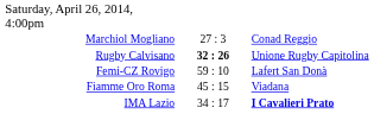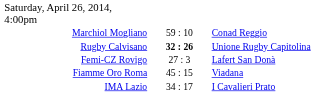 <table style="width:70%;" cellspacing="1">
 <tr>
 <th width=35%></th>
 <th width=15%></th>
 <th></th>
 </tr>
 <tr>
 <td>Saturday, April 26, 2014, 4:00pm</td>
 </tr>
 <tr style=font-size:90%>
 <td align=right><a href='#'>Marchiol Mogliano</a></td>
-<td align=center>27 : 3</td>
+<td align=center>59 : 10</td>
 <td><a href='#'>Conad Reggio</a></td>
 </tr>
 <tr style=font-size:90%>
 <td align=right><a href='#'>Rugby Calvisano</a></td>
 <td align=center><strong>32 : 26</strong></td>
 <td><a href='#'>Unione Rugby Capitolina</a></td>
 </tr>
 <tr style=font-size:90%>
 <td align=right><a href='#'>Femi-CZ Rovigo</a></td>
-<td align=center>59 : 10</td>
+<td align=center>27 : 3</td>
 <td><a href='#'>Lafert San Donà</a></td>
 </tr>
 <tr style=font-size:90%>
 <td align=right><a href='#'>Fiamme Oro Roma</a></td>
 <td align=center>45 : 15</td>
 <td><a href='#'>Viadana</a></td>
 </tr>
 <tr style=font-size:90%>
 <td align=right><a href='#'>IMA Lazio</a></td>
 <td align=center>34 : 17</td>
-<td><strong><a href='#'>I Cavalieri Prato</a></strong></td>
+<td><a href='#'>I Cavalieri Prato</a></td>
 </tr>
 </table>
